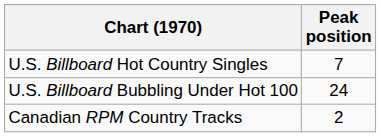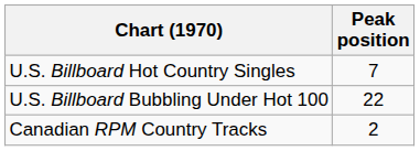 <table class="wikitable sortable">
 <tr>
 <th align="left">Chart (1970)</th>
 <th align="center">Peak<br>position</th>
 </tr>
 <tr>
 <td align="left">U.S. <em>Billboard</em> Hot Country Singles</td>
 <td align="center">7</td>
 </tr>
 <tr>
 <td align="left">U.S. <em>Billboard</em> Bubbling Under Hot 100</td>
-<td align="center">24</td>
+<td align="center">22</td>
 </tr>
 <tr>
 <td align="left">Canadian <em>RPM</em> Country Tracks</td>
 <td align="center">2</td>
 </tr>
 </table>
